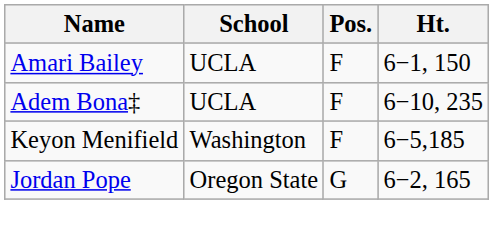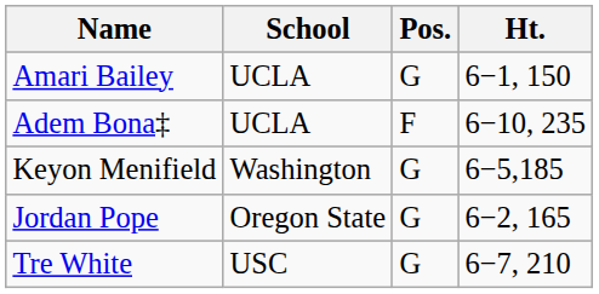 <table class="wikitable">
 <tr>
 <th>Name</th>
 <th>School</th>
 <th>Pos.</th>
 <th>Ht.</th>
 </tr>
 <tr>
 <td><a href='#'>Amari Bailey</a></td>
 <td ! style=>UCLA</td>
-<td>F</td>
+<td>G</td>
 <td>6−1, 150</td>
 </tr>
 <tr>
 <td><a href='#'>Adem Bona</a>‡</td>
 <td ! style=>UCLA</td>
 <td>F</td>
 <td>6−10, 235</td>
 </tr>
 <tr>
 <td>Keyon Menifield</td>
 <td ! style=>Washington</td>
-<td>F</td>
+<td>G</td>
 <td>6−5,185</td>
 </tr>
 <tr>
 <td><a href='#'>Jordan Pope</a></td>
 <td ! style=>Oregon State</td>
 <td>G</td>
 <td>6−2, 165</td>
 </tr>
+<tr>
+<td><a href='#'>Tre White</a></td>
+<td ! style=>USC</td>
+<td>G</td>
+<td>6−7, 210</td>
+</tr>
 </table>
